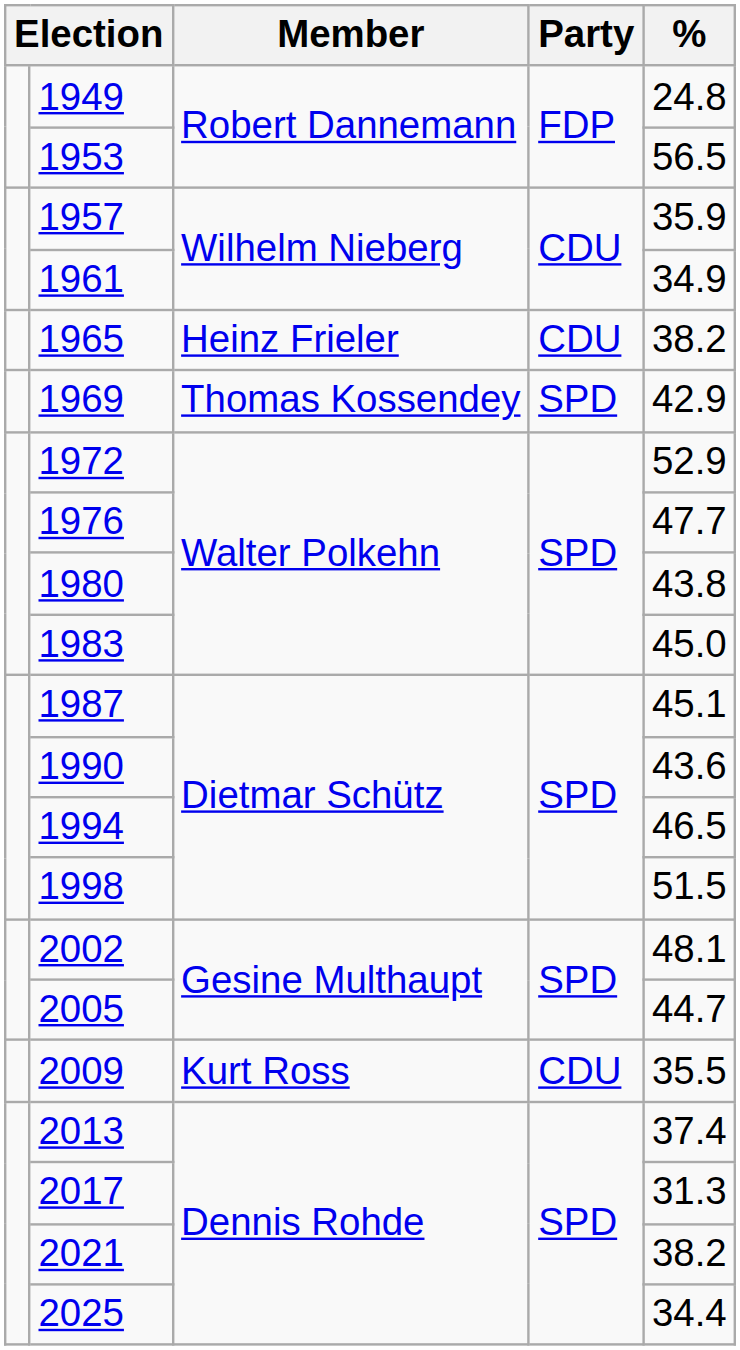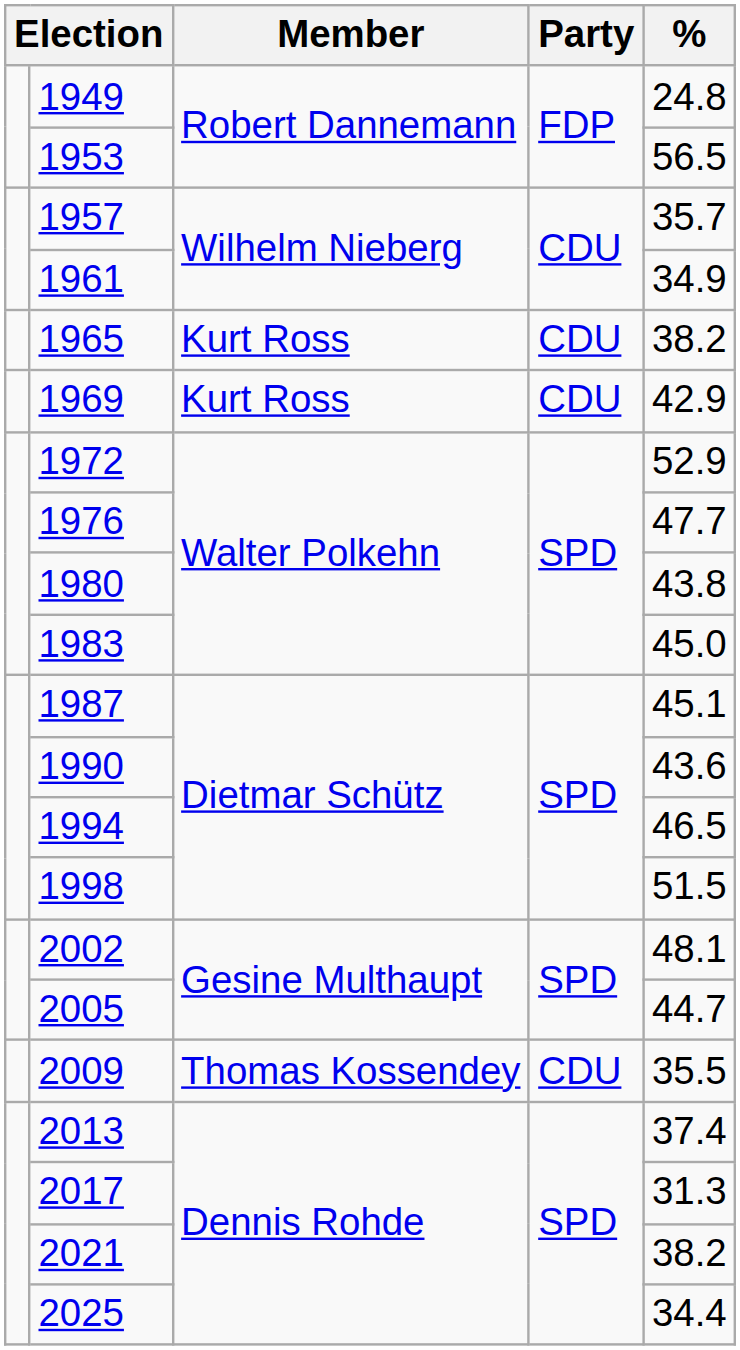 <table class=wikitable>
 <tr>
 <th colspan=2>Election</th>
 <th>Member</th>
 <th>Party</th>
 <th>%</th>
 </tr>
 <tr>
 <td rowspan=2 bgcolor=></td>
 <td><a href='#'>1949</a></td>
 <td rowspan=2><a href='#'>Robert Dannemann</a></td>
 <td rowspan=2><a href='#'>FDP</a></td>
 <td align=right>24.8</td>
 </tr>
 <tr>
 <td><a href='#'>1953</a></td>
 <td align=right>56.5</td>
 </tr>
 <tr>
 <td rowspan=2 bgcolor=></td>
 <td><a href='#'>1957</a></td>
 <td rowspan=2><a href='#'>Wilhelm Nieberg</a></td>
 <td rowspan=2><a href='#'>CDU</a></td>
-<td align=right>35.9</td>
+<td align=right>35.7</td>
 </tr>
 <tr>
 <td><a href='#'>1961</a></td>
 <td align=right>34.9</td>
 </tr>
 <tr>
 <td bgcolor=></td>
 <td><a href='#'>1965</a></td>
-<td><a href='#'>Heinz Frieler</a></td>
+<td><a href='#'>Kurt Ross</a></td>
 <td><a href='#'>CDU</a></td>
 <td align=right>38.2</td>
 </tr>
 <tr>
 <td bgcolor=></td>
 <td><a href='#'>1969</a></td>
-<td><a href='#'>Thomas Kossendey</a></td>
-<td><a href='#'>SPD</a></td>
+<td><a href='#'>Kurt Ross</a></td>
+<td><a href='#'>CDU</a></td>
 <td align=right>42.9</td>
 </tr>
 <tr>
 <td rowspan=4 bgcolor=></td>
 <td><a href='#'>1972</a></td>
 <td rowspan=4><a href='#'>Walter Polkehn</a></td>
 <td rowspan=4><a href='#'>SPD</a></td>
 <td align=right>52.9</td>
 </tr>
 <tr>
 <td><a href='#'>1976</a></td>
 <td align=right>47.7</td>
 </tr>
 <tr>
 <td><a href='#'>1980</a></td>
 <td align=right>43.8</td>
 </tr>
 <tr>
 <td><a href='#'>1983</a></td>
 <td align=right>45.0</td>
 </tr>
 <tr>
 <td rowspan=4 bgcolor=></td>
 <td><a href='#'>1987</a></td>
 <td rowspan=4><a href='#'>Dietmar Schütz</a></td>
 <td rowspan=4><a href='#'>SPD</a></td>
 <td align=right>45.1</td>
 </tr>
 <tr>
 <td><a href='#'>1990</a></td>
 <td align=right>43.6</td>
 </tr>
 <tr>
 <td><a href='#'>1994</a></td>
 <td align=right>46.5</td>
 </tr>
 <tr>
 <td><a href='#'>1998</a></td>
 <td align=right>51.5</td>
 </tr>
 <tr>
 <td rowspan=2 bgcolor=></td>
 <td><a href='#'>2002</a></td>
 <td rowspan=2><a href='#'>Gesine Multhaupt</a></td>
 <td rowspan=2><a href='#'>SPD</a></td>
 <td align=right>48.1</td>
 </tr>
 <tr>
 <td><a href='#'>2005</a></td>
 <td align=right>44.7</td>
 </tr>
 <tr>
 <td bgcolor=></td>
 <td><a href='#'>2009</a></td>
-<td><a href='#'>Kurt Ross</a></td>
+<td><a href='#'>Thomas Kossendey</a></td>
 <td><a href='#'>CDU</a></td>
 <td align=right>35.5</td>
 </tr>
 <tr>
 <td rowspan=4 bgcolor=></td>
 <td><a href='#'>2013</a></td>
 <td rowspan=4><a href='#'>Dennis Rohde</a></td>
 <td rowspan=4><a href='#'>SPD</a></td>
 <td align=right>37.4</td>
 </tr>
 <tr>
 <td><a href='#'>2017</a></td>
 <td align=right>31.3</td>
 </tr>
 <tr>
 <td><a href='#'>2021</a></td>
 <td align=right>38.2</td>
 </tr>
 <tr>
 <td><a href='#'>2025</a></td>
 <td align=right>34.4</td>
 </tr>
 </table>
